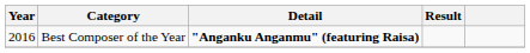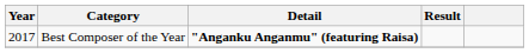 <table class="wikitable">
 <tr>
 <th>Year</th>
 <th>Category</th>
 <th>Detail</th>
 <th>Result</th>
 <th scope="col" style="width:4em;"></th>
 </tr>
 <tr>
-<td align="center" rowspan="1">2016</td>
+<td align="center" rowspan="1">2017</td>
 <td>Best Composer of the Year</td>
 <td><strong>"Anganku Anganmu" (featuring Raisa)</strong></td>
 <td></td>
 <td rowspan="1" scope="row" style="text-align:center"></td>
 </tr>
 <tr>
 </tr>
 </table>
